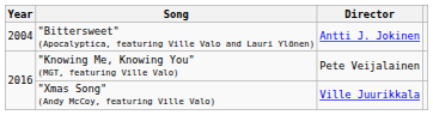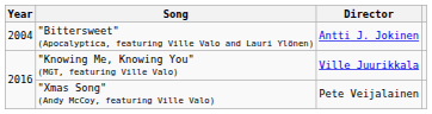 <table class="wikitable">
 <tr>
 <th>Year</th>
 <th>Song</th>
 <th>Director</th>
 <th></th>
 </tr>
 <tr>
 <td>2004</td>
 <td>"Bittersweet"<br><small>(Apocalyptica, featuring Ville Valo and Lauri Ylönen)</small></td>
 <td><a href='#'>Antti J. Jokinen</a></td>
 <td style="text-align:center;"></td>
 </tr>
 <tr>
 <td rowspan="2">2016</td>
 <td>"Knowing Me, Knowing You"<br><small>(MGT, featuring Ville Valo)</small></td>
-<td>Pete Veijalainen</td>
+<td><a href='#'>Ville Juurikkala</a></td>
 <td style="text-align:center;"></td>
 </tr>
 <tr>
 <td>"Xmas Song"<br><small>(Andy McCoy, featuring Ville Valo)</small></td>
-<td><a href='#'>Ville Juurikkala</a></td>
+<td>Pete Veijalainen</td>
 <td style="text-align:center;"></td>
 </tr>
 </table>
